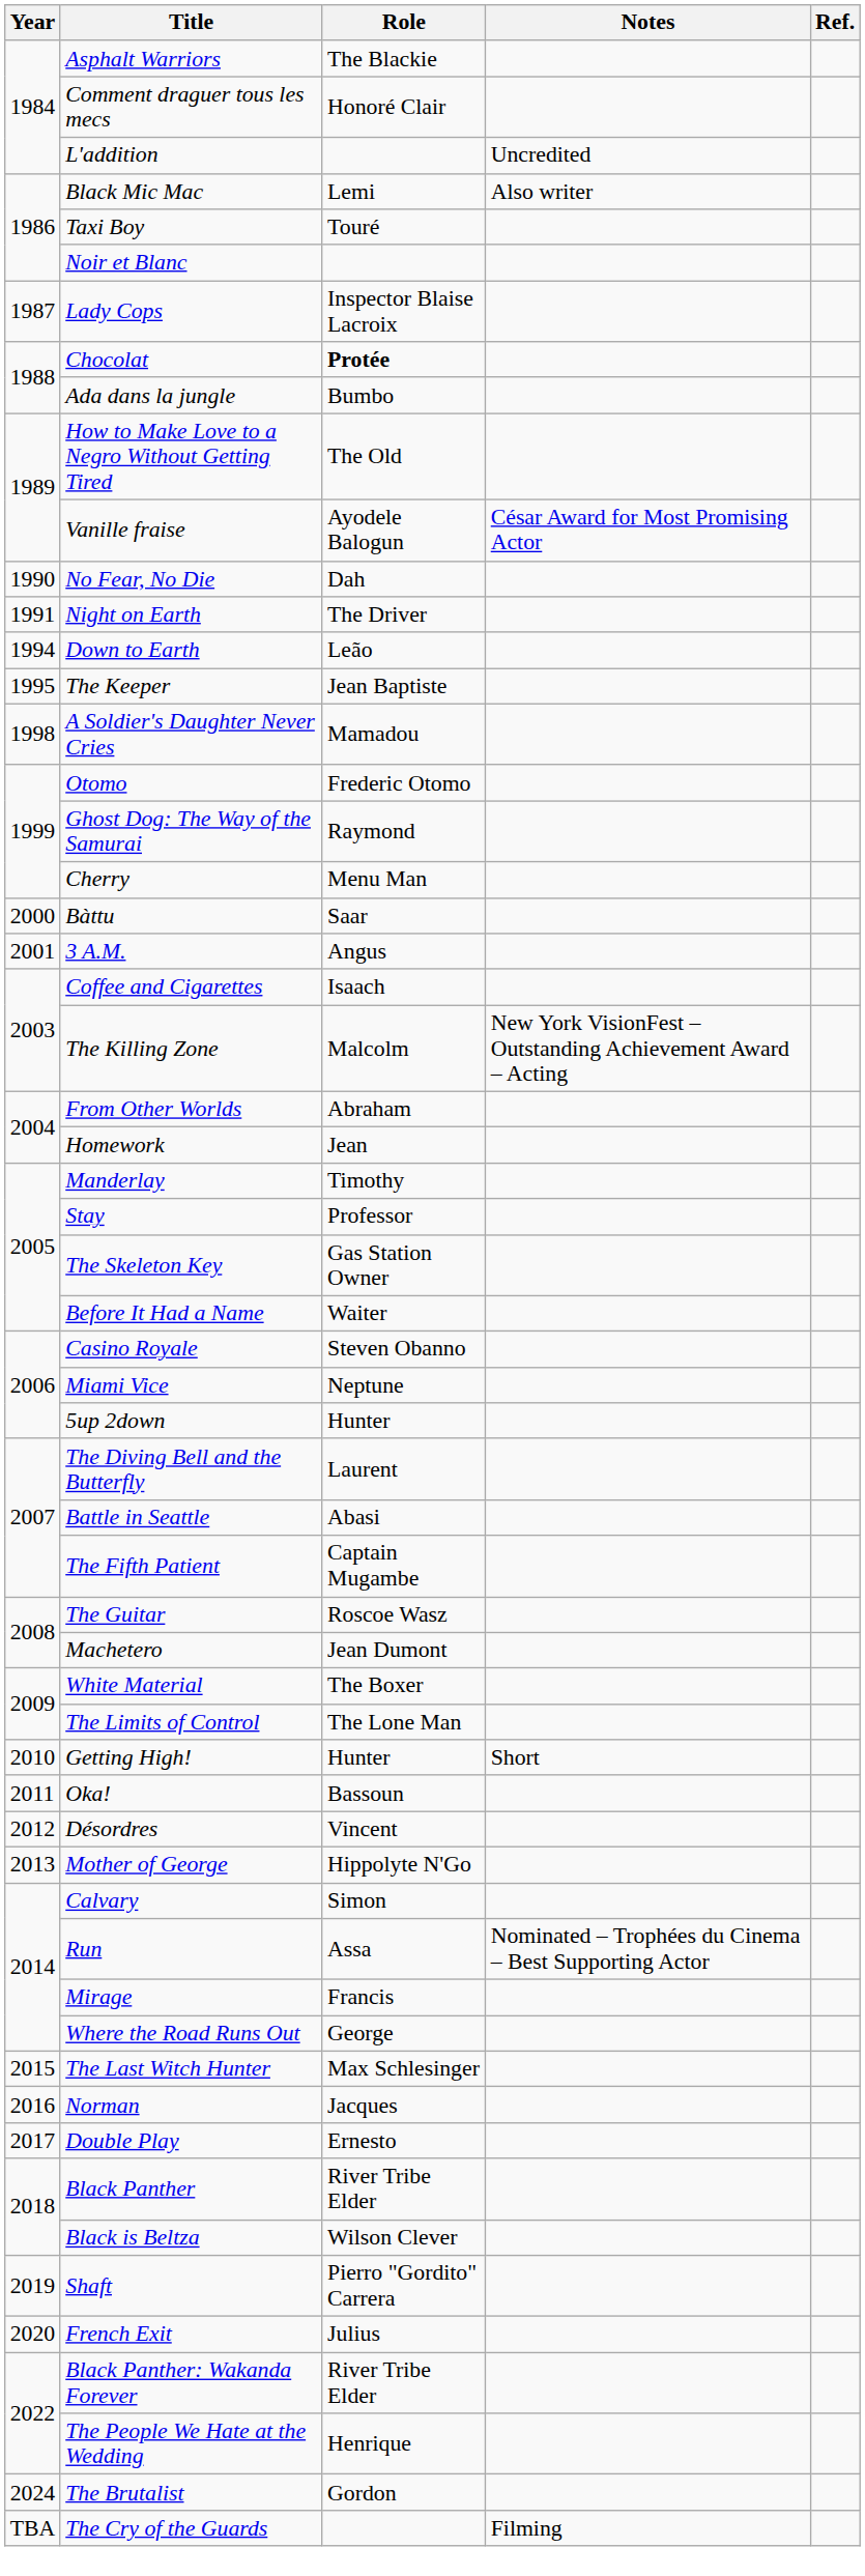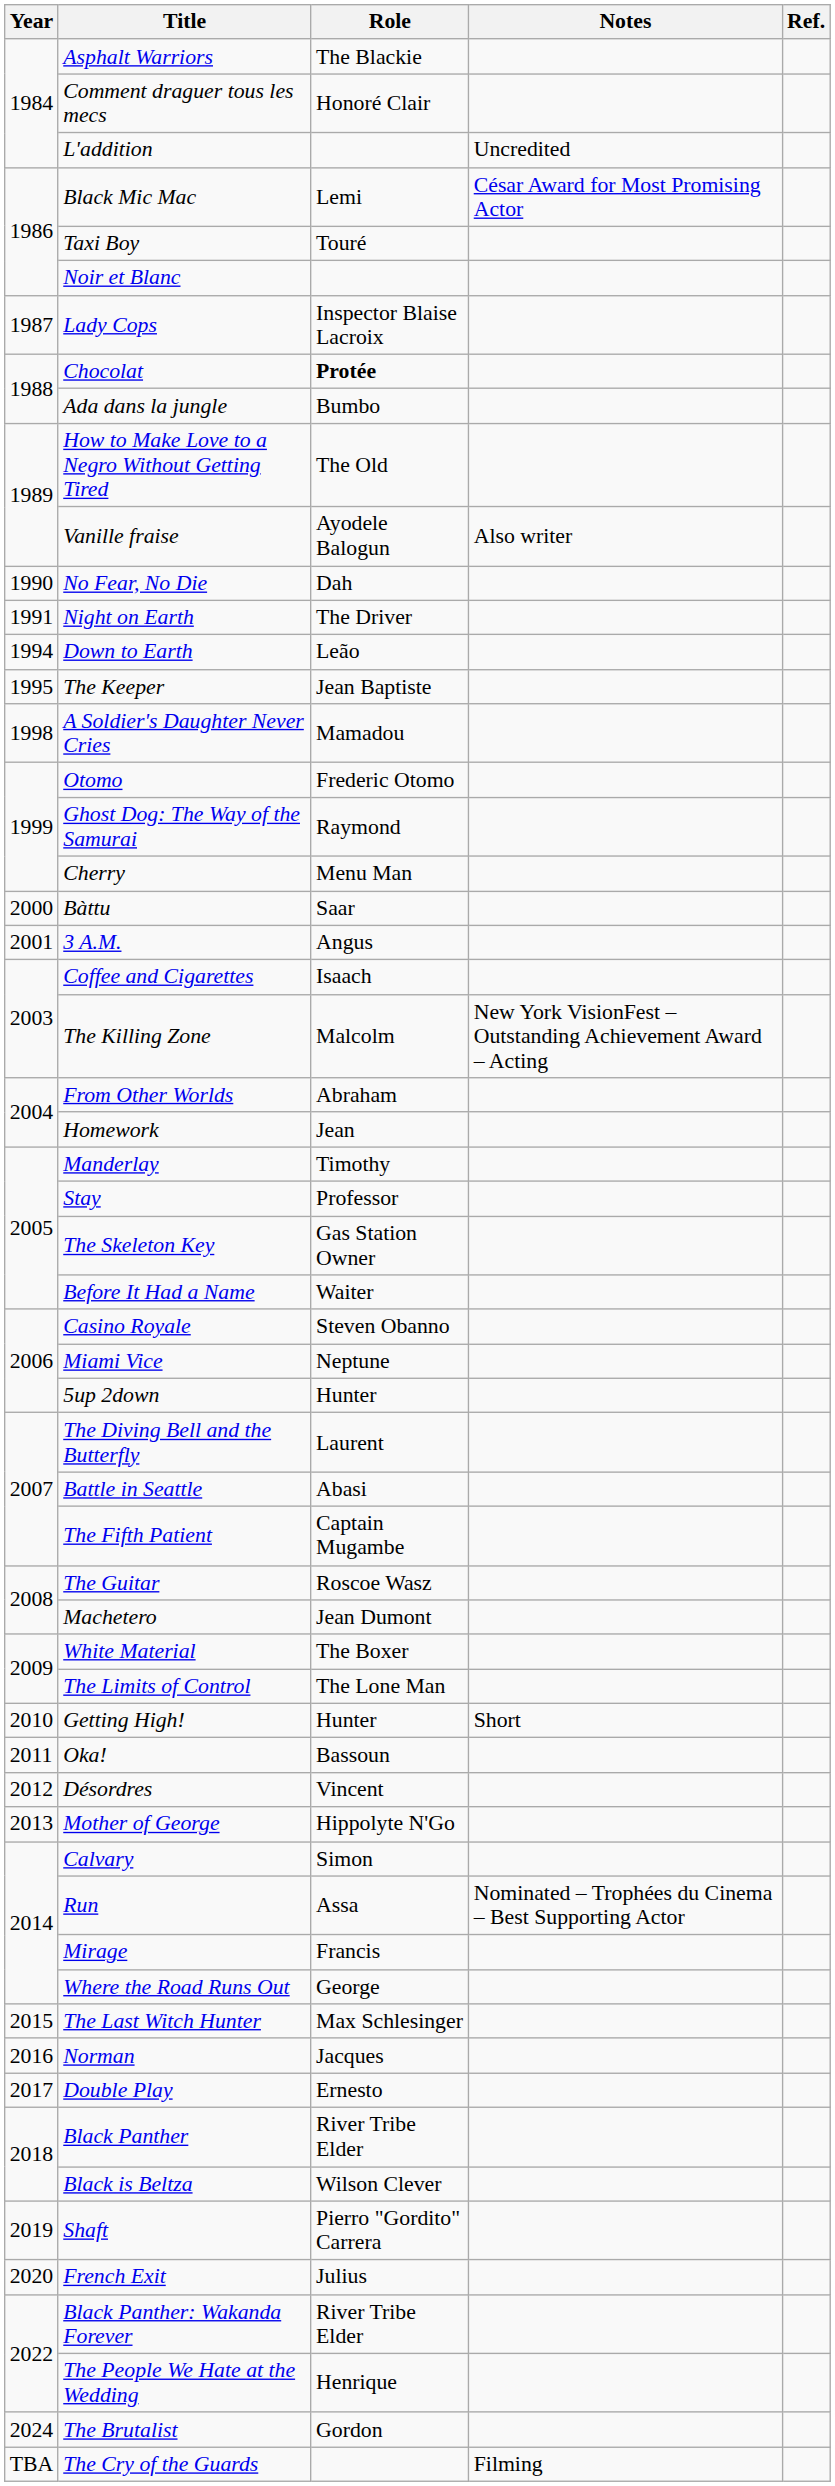 <table class="wikitable">
 <tr>
 <th>Year</th>
 <th>Title</th>
 <th>Role</th>
 <th>Notes</th>
 <th>Ref.</th>
 </tr>
 <tr>
 <td rowspan=3>1984</td>
 <td><em><a href='#'>Asphalt Warriors</a></em></td>
 <td>The Blackie</td>
 <td></td>
 <td></td>
 </tr>
 <tr>
 <td><em>Comment draguer tous les mecs</em></td>
 <td>Honoré Clair</td>
 <td></td>
 <td></td>
 </tr>
 <tr>
 <td><em>L'addition</em></td>
 <td></td>
 <td>Uncredited</td>
 <td></td>
 </tr>
 <tr>
 <td rowspan=3>1986</td>
 <td><em>Black Mic Mac</em></td>
 <td>Lemi</td>
-<td>Also writer</td>
+<td><a href='#'>César Award for Most Promising Actor</a></td>
 <td></td>
 </tr>
 <tr>
 <td><em>Taxi Boy</em></td>
 <td>Touré</td>
 <td></td>
 <td></td>
 </tr>
 <tr>
 <td><em><a href='#'>Noir et Blanc</a></em></td>
 <td></td>
 <td></td>
 <td></td>
 </tr>
 <tr>
 <td rowspan=1>1987</td>
 <td><em><a href='#'>Lady Cops</a></em></td>
 <td>Inspector Blaise Lacroix</td>
 <td></td>
 <td></td>
 </tr>
 <tr>
 <td rowspan=2>1988</td>
 <td><em><a href='#'>Chocolat</a></em></td>
 <td><strong>Protée</strong></td>
 <td></td>
 <td></td>
 </tr>
 <tr>
 <td><em>Ada dans la jungle</em></td>
 <td>Bumbo</td>
 <td></td>
 <td></td>
 </tr>
 <tr>
 <td rowspan=2>1989</td>
 <td><em><a href='#'>How to Make Love to a Negro Without Getting Tired</a></em></td>
 <td>The Old</td>
 <td></td>
 <td></td>
 </tr>
 <tr>
 <td><em>Vanille fraise</em></td>
 <td>Ayodele Balogun</td>
-<td><a href='#'>César Award for Most Promising Actor</a></td>
+<td>Also writer</td>
 <td></td>
 </tr>
 <tr>
 <td rowspan=1>1990</td>
 <td><em><a href='#'>No Fear, No Die</a></em></td>
 <td>Dah</td>
 <td></td>
 <td></td>
 </tr>
 <tr>
 <td rowspan=1>1991</td>
 <td><em><a href='#'>Night on Earth</a></em></td>
 <td>The Driver</td>
 <td></td>
 <td></td>
 </tr>
 <tr>
 <td rowspan=1>1994</td>
 <td><em><a href='#'>Down to Earth</a></em></td>
 <td>Leão</td>
 <td></td>
 <td></td>
 </tr>
 <tr>
 <td rowspan=1>1995</td>
 <td><em>The Keeper</em></td>
 <td>Jean Baptiste</td>
 <td></td>
 <td></td>
 </tr>
 <tr>
 <td rowspan=1>1998</td>
 <td><em><a href='#'>A Soldier's Daughter Never Cries</a></em></td>
 <td>Mamadou</td>
 <td></td>
 <td></td>
 </tr>
 <tr>
 <td rowspan=3>1999</td>
 <td><em><a href='#'>Otomo</a></em></td>
 <td>Frederic Otomo</td>
 <td></td>
 <td></td>
 </tr>
 <tr>
 <td><em><a href='#'>Ghost Dog: The Way of the Samurai</a></em></td>
 <td>Raymond</td>
 <td></td>
 <td></td>
 </tr>
 <tr>
 <td><em>Cherry</em></td>
 <td>Menu Man</td>
 <td></td>
 <td></td>
 </tr>
 <tr>
 <td rowspan=1>2000</td>
 <td><em>Bàttu</em></td>
 <td>Saar</td>
 <td></td>
 <td></td>
 </tr>
 <tr>
 <td>2001</td>
 <td><em><a href='#'>3 A.M.</a></em></td>
 <td>Angus</td>
 <td></td>
 <td></td>
 </tr>
 <tr>
 <td rowspan=2>2003</td>
 <td><em><a href='#'>Coffee and Cigarettes</a></em></td>
 <td>Isaach</td>
 <td></td>
 <td></td>
 </tr>
 <tr>
 <td><em>The Killing Zone</em></td>
 <td>Malcolm</td>
 <td>New York VisionFest – Outstanding Achievement Award – Acting</td>
 <td></td>
 </tr>
 <tr>
 <td rowspan=2>2004</td>
 <td><em><a href='#'>From Other Worlds</a></em></td>
 <td>Abraham</td>
 <td></td>
 <td></td>
 </tr>
 <tr>
 <td><em>Homework</em></td>
 <td>Jean</td>
 <td></td>
 <td></td>
 </tr>
 <tr>
 <td rowspan=4>2005</td>
 <td><em><a href='#'>Manderlay</a></em></td>
 <td>Timothy</td>
 <td></td>
 <td></td>
 </tr>
 <tr>
 <td><em><a href='#'>Stay</a></em></td>
 <td>Professor</td>
 <td></td>
 <td></td>
 </tr>
 <tr>
 <td><em><a href='#'>The Skeleton Key</a></em></td>
 <td>Gas Station Owner</td>
 <td></td>
 <td></td>
 </tr>
 <tr>
 <td><em><a href='#'>Before It Had a Name</a></em></td>
 <td>Waiter</td>
 <td></td>
 <td></td>
 </tr>
 <tr>
 <td rowspan=3>2006</td>
 <td><em><a href='#'>Casino Royale</a></em></td>
 <td>Steven Obanno</td>
 <td></td>
 <td></td>
 </tr>
 <tr>
 <td><em><a href='#'>Miami Vice</a></em></td>
 <td>Neptune</td>
 <td></td>
 <td></td>
 </tr>
 <tr>
 <td><em>5up 2down</em></td>
 <td>Hunter</td>
 <td></td>
 <td></td>
 </tr>
 <tr>
 <td rowspan=3>2007</td>
 <td><em><a href='#'>The Diving Bell and the Butterfly</a></em></td>
 <td>Laurent</td>
 <td></td>
 <td></td>
 </tr>
 <tr>
 <td><em><a href='#'>Battle in Seattle</a></em></td>
 <td>Abasi</td>
 <td></td>
 <td></td>
 </tr>
 <tr>
 <td><em><a href='#'>The Fifth Patient</a></em></td>
 <td>Captain Mugambe</td>
 <td></td>
 <td></td>
 </tr>
 <tr>
 <td rowspan=2>2008</td>
 <td><em><a href='#'>The Guitar</a></em></td>
 <td>Roscoe Wasz</td>
 <td></td>
 <td></td>
 </tr>
 <tr>
 <td><em>Machetero</em></td>
 <td>Jean Dumont</td>
 <td></td>
 <td></td>
 </tr>
 <tr>
 <td rowspan=2>2009</td>
 <td><em><a href='#'>White Material</a></em></td>
 <td>The Boxer</td>
 <td></td>
 <td></td>
 </tr>
 <tr>
 <td><em><a href='#'>The Limits of Control</a></em></td>
 <td>The Lone Man</td>
 <td></td>
 <td></td>
 </tr>
 <tr>
 <td>2010</td>
 <td><em>Getting High!</em></td>
 <td>Hunter</td>
 <td>Short</td>
 <td></td>
 </tr>
 <tr>
 <td rowspan=1>2011</td>
 <td><em>Oka!</em></td>
 <td>Bassoun</td>
 <td></td>
 <td></td>
 </tr>
 <tr>
 <td rowspan=1>2012</td>
 <td><em>Désordres</em></td>
 <td>Vincent</td>
 <td></td>
 <td></td>
 </tr>
 <tr>
 <td>2013</td>
 <td><em><a href='#'>Mother of George</a></em></td>
 <td>Hippolyte N'Go</td>
 <td></td>
 <td></td>
 </tr>
 <tr>
 <td rowspan=4>2014</td>
 <td><em><a href='#'>Calvary</a></em></td>
 <td>Simon</td>
 <td></td>
 <td></td>
 </tr>
 <tr>
 <td><em><a href='#'>Run</a></em></td>
 <td>Assa</td>
 <td>Nominated – Trophées du Cinema – Best Supporting Actor</td>
 <td></td>
 </tr>
 <tr>
 <td><em><a href='#'>Mirage</a></em></td>
 <td>Francis</td>
 <td></td>
 <td></td>
 </tr>
 <tr>
 <td><em><a href='#'>Where the Road Runs Out</a></em></td>
 <td>George</td>
 <td></td>
 <td></td>
 </tr>
 <tr>
 <td>2015</td>
 <td><em><a href='#'>The Last Witch Hunter</a></em></td>
 <td>Max Schlesinger</td>
 <td></td>
 <td></td>
 </tr>
 <tr>
 <td>2016</td>
 <td><em><a href='#'>Norman</a></em></td>
 <td>Jacques</td>
 <td></td>
 <td></td>
 </tr>
 <tr>
 <td>2017</td>
 <td><em><a href='#'>Double Play</a></em></td>
 <td>Ernesto</td>
 <td></td>
 <td></td>
 </tr>
 <tr>
 <td rowspan=2>2018</td>
 <td><em><a href='#'>Black Panther</a></em></td>
 <td>River Tribe Elder</td>
 <td></td>
 <td></td>
 </tr>
 <tr>
 <td><em><a href='#'>Black is Beltza</a></em></td>
 <td>Wilson Clever</td>
 <td></td>
 <td></td>
 </tr>
 <tr>
 <td>2019</td>
 <td><em><a href='#'>Shaft</a></em></td>
 <td>Pierro "Gordito" Carrera</td>
 <td></td>
 <td></td>
 </tr>
 <tr>
 <td>2020</td>
 <td><em><a href='#'>French Exit</a></em></td>
 <td>Julius</td>
 <td></td>
 <td></td>
 </tr>
 <tr>
 <td rowspan=2>2022</td>
 <td><em><a href='#'>Black Panther: Wakanda Forever</a></em></td>
 <td>River Tribe Elder</td>
 <td></td>
 <td></td>
 </tr>
 <tr>
 <td><em><a href='#'>The People We Hate at the Wedding</a></em></td>
 <td>Henrique</td>
 <td></td>
 <td></td>
 </tr>
 <tr>
 <td>2024</td>
 <td><em><a href='#'>The Brutalist</a></em></td>
 <td>Gordon</td>
 <td></td>
 <td></td>
 </tr>
 <tr>
 <td>TBA</td>
 <td><em><a href='#'>The Cry of the Guards</a></em></td>
 <td></td>
 <td>Filming</td>
 <td></td>
 </tr>
 </table>
